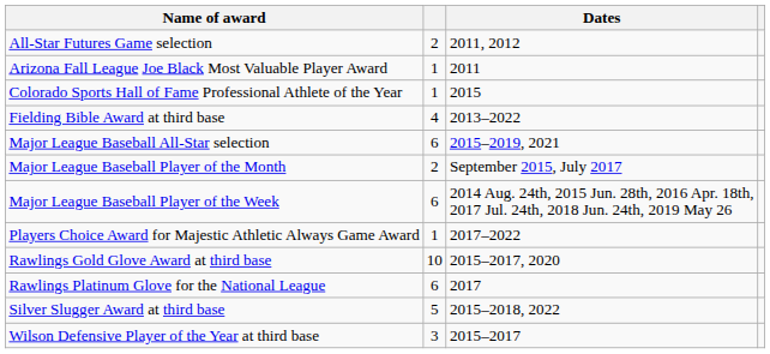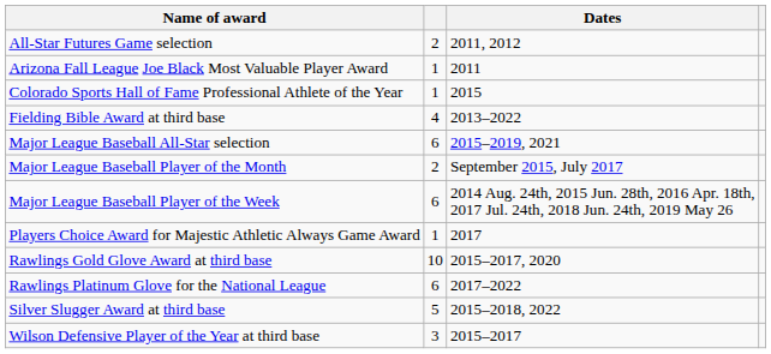 <table class="wikitable" margin: 5px; text-align: center;>
 <tr>
 <th>Name of award</th>
 <th></th>
 <th>Dates</th>
 <th></th>
 </tr>
 <tr>
 <td><a href='#'>All-Star Futures Game</a> selection</td>
 <td align="center">2</td>
 <td>2011, 2012</td>
 <td></td>
 </tr>
 <tr>
 <td><a href='#'>Arizona Fall League</a> <a href='#'>Joe Black</a> Most Valuable Player Award</td>
 <td align="center">1</td>
 <td>2011</td>
 <td></td>
 </tr>
 <tr>
 <td><a href='#'>Colorado Sports Hall of Fame</a> Professional Athlete of the Year</td>
 <td align="center">1</td>
 <td>2015</td>
 <td></td>
 </tr>
 <tr>
 <td><a href='#'>Fielding Bible Award</a> at third base</td>
 <td align="center">4</td>
 <td>2013–2022</td>
 <td></td>
 </tr>
 <tr>
 <td><a href='#'>Major League Baseball All-Star</a> selection</td>
 <td align="center">6</td>
 <td><a href='#'>2015</a>–<a href='#'>2019</a>, 2021</td>
 <td></td>
 </tr>
 <tr>
 <td><a href='#'>Major League Baseball Player of the Month</a></td>
 <td align="center">2</td>
 <td>September <a href='#'>2015</a>, July <a href='#'>2017</a></td>
 <td></td>
 </tr>
 <tr>
 <td><a href='#'>Major League Baseball Player of the Week</a></td>
 <td align="center">6</td>
 <td>2014 Aug. 24th, 2015 Jun. 28th, 2016 Apr. 18th,<br> 2017 Jul. 24th, 2018 Jun. 24th, 2019 May 26</td>
 <td><br></td>
 </tr>
 <tr>
 <td><a href='#'>Players Choice Award</a> for Majestic Athletic Always Game Award</td>
 <td align="center">1</td>
-<td>2017–2022</td>
+<td>2017</td>
 <td></td>
 </tr>
 <tr>
 <td><a href='#'>Rawlings Gold Glove Award</a> at <a href='#'>third base</a></td>
 <td align="center">10</td>
 <td>2015–2017, 2020</td>
 <td></td>
 </tr>
 <tr>
 <td><a href='#'>Rawlings Platinum Glove</a> for the <a href='#'>National League</a></td>
 <td align="center">6</td>
-<td>2017</td>
+<td>2017–2022</td>
 <td></td>
 </tr>
 <tr>
 <td><a href='#'>Silver Slugger Award</a> at <a href='#'>third base</a></td>
 <td align="center">5</td>
 <td>2015–2018, 2022</td>
 <td></td>
 </tr>
 <tr>
 <td><a href='#'>Wilson Defensive Player of the Year</a> at third base</td>
 <td align="center">3</td>
 <td>2015–2017</td>
 <td></td>
 </tr>
 </table>
